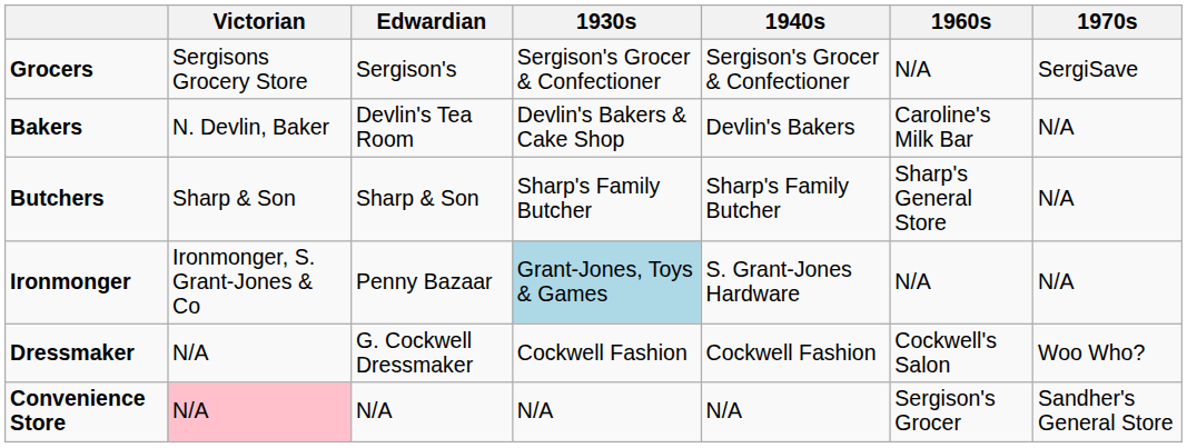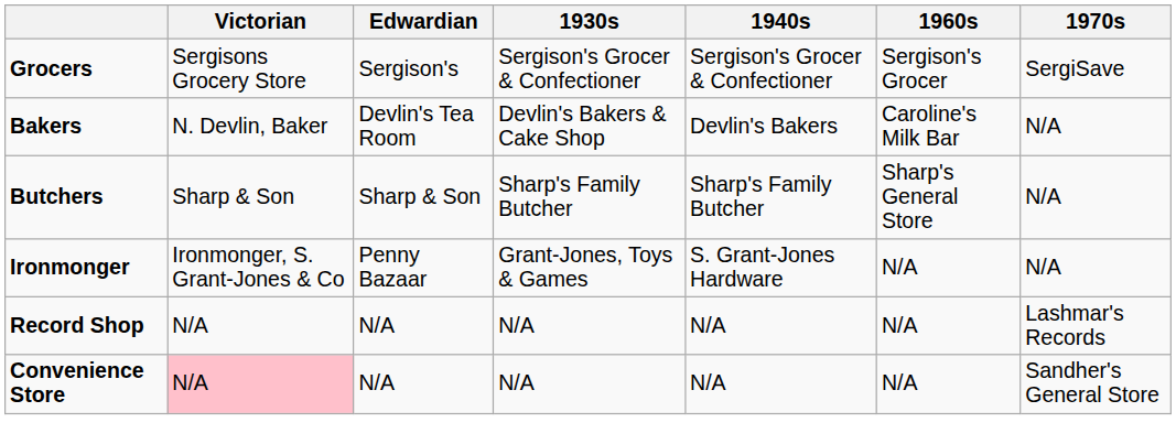 <table class="wikitable">
 <tr>
 <th></th>
 <th>Victorian</th>
 <th>Edwardian</th>
 <th>1930s</th>
 <th>1940s</th>
 <th>1960s</th>
 <th>1970s</th>
 </tr>
 <tr>
 <td><strong>Grocers</strong></td>
 <td>Sergisons Grocery Store</td>
 <td>Sergison's</td>
 <td>Sergison's Grocer & Confectioner</td>
 <td>Sergison's Grocer & Confectioner</td>
-<td>N/A</td>
+<td>Sergison's Grocer</td>
 <td>SergiSave</td>
 </tr>
 <tr>
 <td><strong>Bakers</strong></td>
 <td>N. Devlin, Baker</td>
 <td>Devlin's Tea Room</td>
 <td>Devlin's Bakers & Cake Shop</td>
 <td>Devlin's Bakers</td>
 <td>Caroline's Milk Bar</td>
 <td>N/A</td>
 </tr>
 <tr>
 <td><strong>Butchers</strong></td>
 <td>Sharp & Son</td>
 <td>Sharp & Son</td>
 <td>Sharp's Family Butcher</td>
 <td>Sharp's Family Butcher</td>
 <td>Sharp's General Store</td>
 <td>N/A</td>
 </tr>
 <tr>
 <td><strong>Ironmonger</strong></td>
 <td>Ironmonger, S. Grant-Jones & Co</td>
 <td>Penny Bazaar</td>
-<td style="background: lightblue;">Grant-Jones, Toys & Games</td>
+<td>Grant-Jones, Toys & Games</td>
 <td>S. Grant-Jones Hardware</td>
 <td>N/A</td>
 <td>N/A</td>
 </tr>
 <tr>
-<td><strong>Dressmaker</strong></td>
+<td><strong>Record Shop</strong></td>
 <td>N/A</td>
-<td>G. Cockwell Dressmaker</td>
-<td>Cockwell Fashion</td>
-<td>Cockwell Fashion</td>
-<td>Cockwell's Salon</td>
-<td>Woo Who?</td>
+<td>N/A</td>
+<td>N/A</td>
+<td>N/A</td>
+<td>N/A</td>
+<td>Lashmar's Records</td>
 </tr>
 <tr>
 <td><strong>Convenience Store</strong></td>
 <td style="background: pink;">N/A</td>
 <td>N/A</td>
 <td>N/A</td>
 <td>N/A</td>
-<td>Sergison's Grocer</td>
+<td>N/A</td>
 <td>Sandher's General Store</td>
 </tr>
 </table>
